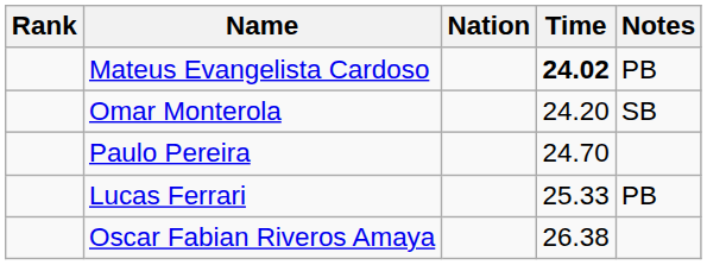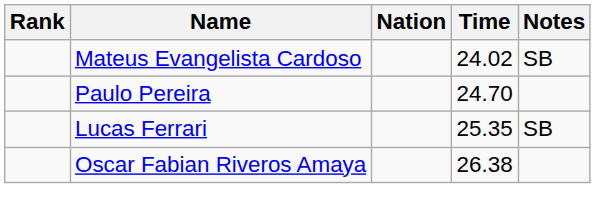 <table class="wikitable sortable">
 <tr>
 <th>Rank</th>
 <th>Name</th>
 <th>Nation</th>
 <th>Time</th>
 <th>Notes</th>
 </tr>
 <tr>
 <td></td>
 <td><a href='#'>Mateus Evangelista Cardoso</a></td>
 <td></td>
-<td><strong>24.02</strong></td>
-<td>PB</td>
-</tr>
-<tr>
-<td></td>
-<td><a href='#'>Omar Monterola</a></td>
-<td></td>
-<td>24.20</td>
+<td>24.02</td>
 <td>SB</td>
 </tr>
 <tr>
 <td></td>
 <td><a href='#'>Paulo Pereira</a></td>
 <td></td>
 <td>24.70</td>
 <td></td>
 </tr>
 <tr>
 <td></td>
 <td><a href='#'>Lucas Ferrari</a></td>
 <td></td>
-<td>25.33</td>
-<td>PB</td>
+<td>25.35</td>
+<td>SB</td>
 </tr>
 <tr>
 <td></td>
 <td><a href='#'>Oscar Fabian Riveros Amaya</a></td>
 <td></td>
 <td>26.38</td>
 <td></td>
 </tr>
 </table>
